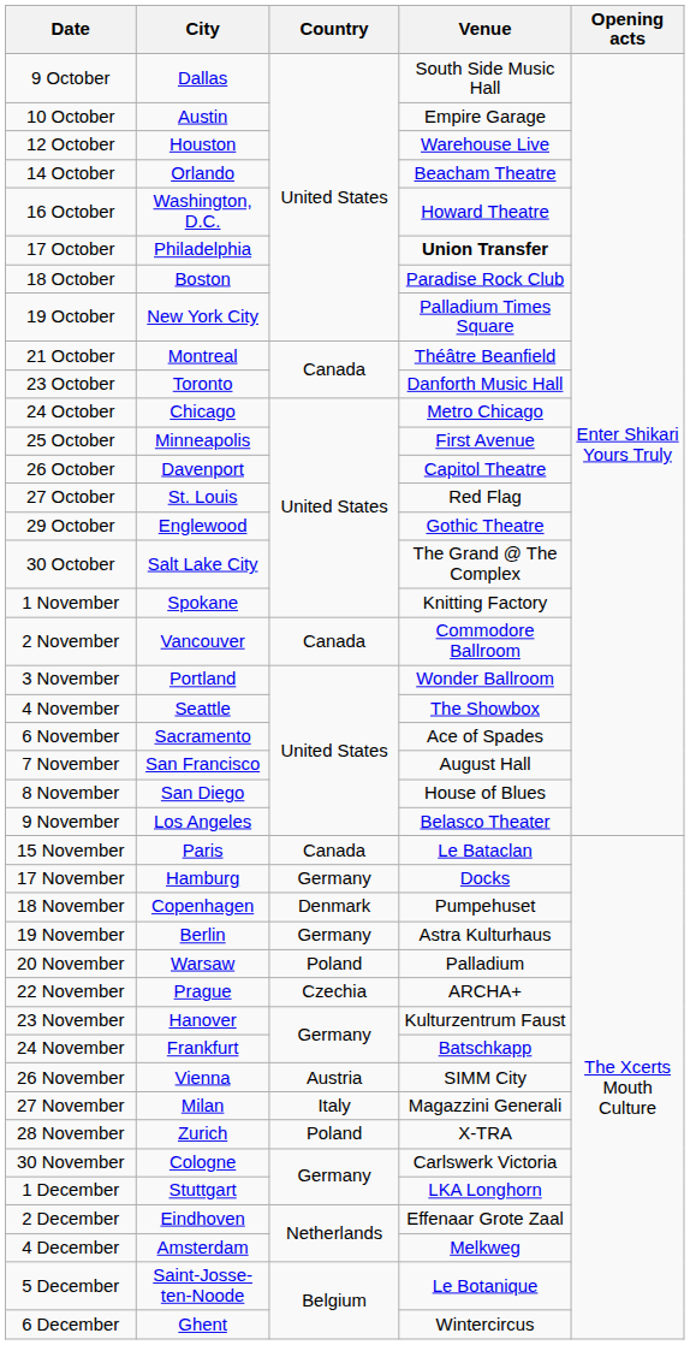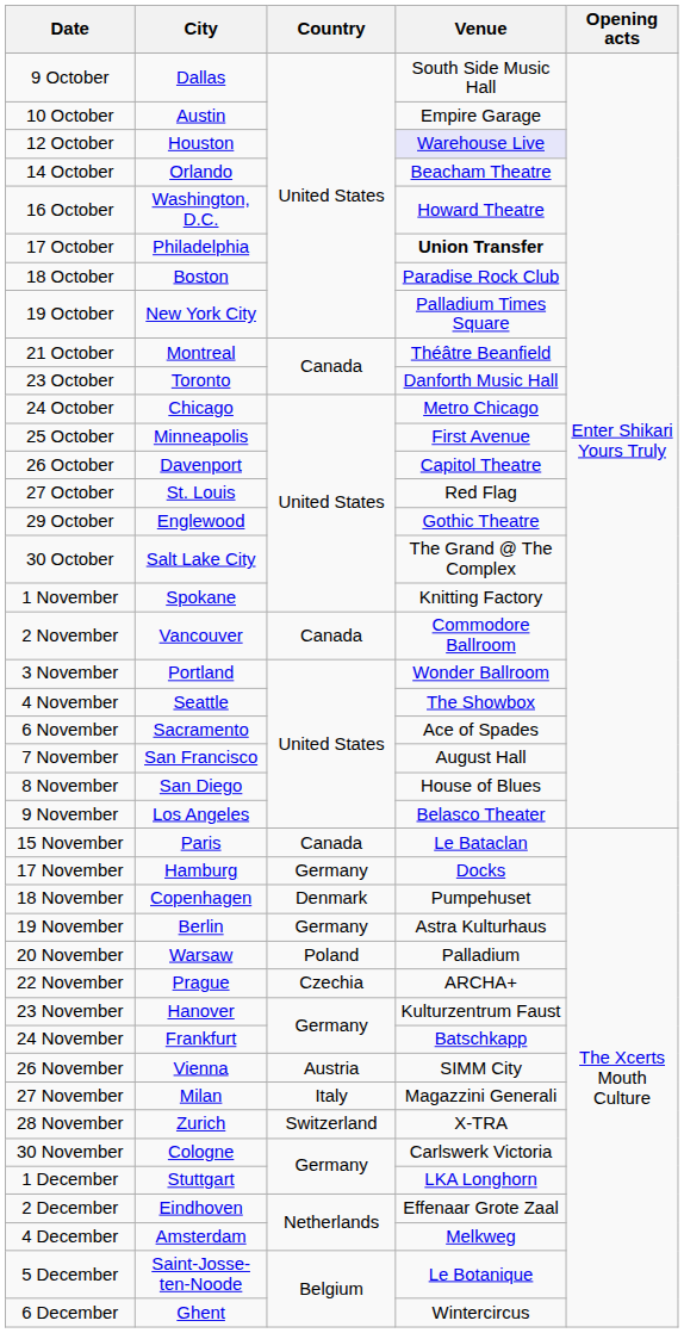 <table class="wikitable plainrowheaders" style="text-align:center;">
 <tr>
 <th scope="col" style="width:12em;">Date</th>
 <th scope="col" style="width:10em;">City</th>
 <th scope="col" style="width:10em;">Country</th>
 <th scope="col" style="width:16em;">Venue</th>
 <th scope="col" style="width:10em;">Opening acts</th>
 </tr>
 <tr>
 <td>9 October</td>
 <td><a href='#'>Dallas</a></td>
 <td rowspan="8">United States</td>
 <td>South Side Music Hall</td>
 <td rowspan="24"><a href='#'>Enter Shikari</a><br><a href='#'>Yours Truly</a></td>
 </tr>
 <tr>
 <td>10 October</td>
 <td><a href='#'>Austin</a></td>
 <td>Empire Garage</td>
 </tr>
 <tr>
 <td>12 October</td>
 <td><a href='#'>Houston</a></td>
-<td><a href='#'>Warehouse Live</a></td>
+<td style="background: lavender;"><a href='#'>Warehouse Live</a></td>
 </tr>
 <tr>
 <td>14 October</td>
 <td><a href='#'>Orlando</a></td>
 <td><a href='#'>Beacham Theatre</a></td>
 </tr>
 <tr>
 <td>16 October</td>
 <td><a href='#'>Washington, D.C.</a></td>
 <td><a href='#'>Howard Theatre</a></td>
 </tr>
 <tr>
 <td>17 October</td>
 <td><a href='#'>Philadelphia</a></td>
 <td><strong>Union Transfer</strong></td>
 </tr>
 <tr>
 <td>18 October</td>
 <td><a href='#'>Boston</a></td>
 <td><a href='#'>Paradise Rock Club</a></td>
 </tr>
 <tr>
 <td>19 October</td>
 <td><a href='#'>New York City</a></td>
 <td><a href='#'>Palladium Times Square</a></td>
 </tr>
 <tr>
 <td>21 October</td>
 <td><a href='#'>Montreal</a></td>
 <td rowspan="2">Canada</td>
 <td><a href='#'>Théâtre Beanfield</a></td>
 </tr>
 <tr>
 <td>23 October</td>
 <td><a href='#'>Toronto</a></td>
 <td><a href='#'>Danforth Music Hall</a></td>
 </tr>
 <tr>
 <td>24 October</td>
 <td><a href='#'>Chicago</a></td>
 <td rowspan="7">United States</td>
 <td><a href='#'>Metro Chicago</a></td>
 </tr>
 <tr>
 <td>25 October</td>
 <td><a href='#'>Minneapolis</a></td>
 <td><a href='#'>First Avenue</a></td>
 </tr>
 <tr>
 <td>26 October</td>
 <td><a href='#'>Davenport</a></td>
 <td><a href='#'>Capitol Theatre</a></td>
 </tr>
 <tr>
 <td>27 October</td>
 <td><a href='#'>St. Louis</a></td>
 <td>Red Flag</td>
 </tr>
 <tr>
 <td>29 October</td>
 <td><a href='#'>Englewood</a></td>
 <td><a href='#'>Gothic Theatre</a></td>
 </tr>
 <tr>
 <td>30 October</td>
 <td><a href='#'>Salt Lake City</a></td>
 <td>The Grand @ The Complex</td>
 </tr>
 <tr>
 <td>1 November</td>
 <td><a href='#'>Spokane</a></td>
 <td>Knitting Factory</td>
 </tr>
 <tr>
 <td>2 November</td>
 <td><a href='#'>Vancouver</a></td>
 <td>Canada</td>
 <td><a href='#'>Commodore Ballroom</a></td>
 </tr>
 <tr>
 <td>3 November</td>
 <td><a href='#'>Portland</a></td>
 <td rowspan="6">United States</td>
 <td><a href='#'>Wonder Ballroom</a></td>
 </tr>
 <tr>
 <td>4 November</td>
 <td><a href='#'>Seattle</a></td>
 <td><a href='#'>The Showbox</a></td>
 </tr>
 <tr>
 <td>6 November</td>
 <td><a href='#'>Sacramento</a></td>
 <td>Ace of Spades</td>
 </tr>
 <tr>
 <td>7 November</td>
 <td><a href='#'>San Francisco</a></td>
 <td>August Hall</td>
 </tr>
 <tr>
 <td>8 November</td>
 <td><a href='#'>San Diego</a></td>
 <td>House of Blues</td>
 </tr>
 <tr>
 <td>9 November</td>
 <td><a href='#'>Los Angeles</a></td>
 <td><a href='#'>Belasco Theater</a></td>
 </tr>
 <tr>
 <td>15 November</td>
 <td><a href='#'>Paris</a></td>
 <td>Canada</td>
 <td><a href='#'>Le Bataclan</a></td>
 <td rowspan="17"><a href='#'>The Xcerts</a><br>Mouth Culture</td>
 </tr>
 <tr>
 <td>17 November</td>
 <td><a href='#'>Hamburg</a></td>
 <td>Germany</td>
 <td><a href='#'>Docks</a></td>
 </tr>
 <tr>
 <td>18 November</td>
 <td><a href='#'>Copenhagen</a></td>
 <td>Denmark</td>
 <td>Pumpehuset</td>
 </tr>
 <tr>
 <td>19 November</td>
 <td><a href='#'>Berlin</a></td>
 <td>Germany</td>
 <td>Astra Kulturhaus</td>
 </tr>
 <tr>
 <td>20 November</td>
 <td><a href='#'>Warsaw</a></td>
 <td>Poland</td>
 <td>Palladium</td>
 </tr>
 <tr>
 <td>22 November</td>
 <td><a href='#'>Prague</a></td>
 <td>Czechia</td>
 <td>ARCHA+</td>
 </tr>
 <tr>
 <td>23 November</td>
 <td><a href='#'>Hanover</a></td>
 <td rowspan="2">Germany</td>
 <td>Kulturzentrum Faust</td>
 </tr>
 <tr>
 <td>24 November</td>
 <td><a href='#'>Frankfurt</a></td>
 <td><a href='#'>Batschkapp</a></td>
 </tr>
 <tr>
 <td>26 November</td>
 <td><a href='#'>Vienna</a></td>
 <td>Austria</td>
 <td>SIMM City</td>
 </tr>
 <tr>
 <td>27 November</td>
 <td><a href='#'>Milan</a></td>
 <td>Italy</td>
 <td>Magazzini Generali</td>
 </tr>
 <tr>
 <td>28 November</td>
 <td><a href='#'>Zurich</a></td>
-<td>Poland</td>
+<td>Switzerland</td>
 <td>X-TRA</td>
 </tr>
 <tr>
 <td>30 November</td>
 <td><a href='#'>Cologne</a></td>
 <td rowspan="2">Germany</td>
 <td>Carlswerk Victoria</td>
 </tr>
 <tr>
 <td>1 December</td>
 <td><a href='#'>Stuttgart</a></td>
 <td><a href='#'>LKA Longhorn</a></td>
 </tr>
 <tr>
 <td>2 December</td>
 <td><a href='#'>Eindhoven</a></td>
 <td rowspan="2">Netherlands</td>
 <td>Effenaar Grote Zaal</td>
 </tr>
 <tr>
 <td>4 December</td>
 <td><a href='#'>Amsterdam</a></td>
 <td><a href='#'>Melkweg</a></td>
 </tr>
 <tr>
 <td>5 December</td>
 <td><a href='#'>Saint-Josse-ten-Noode</a></td>
 <td rowspan="2">Belgium</td>
 <td><a href='#'>Le Botanique</a></td>
 </tr>
 <tr>
 <td>6 December</td>
 <td><a href='#'>Ghent</a></td>
 <td>Wintercircus</td>
 </tr>
 </table>
